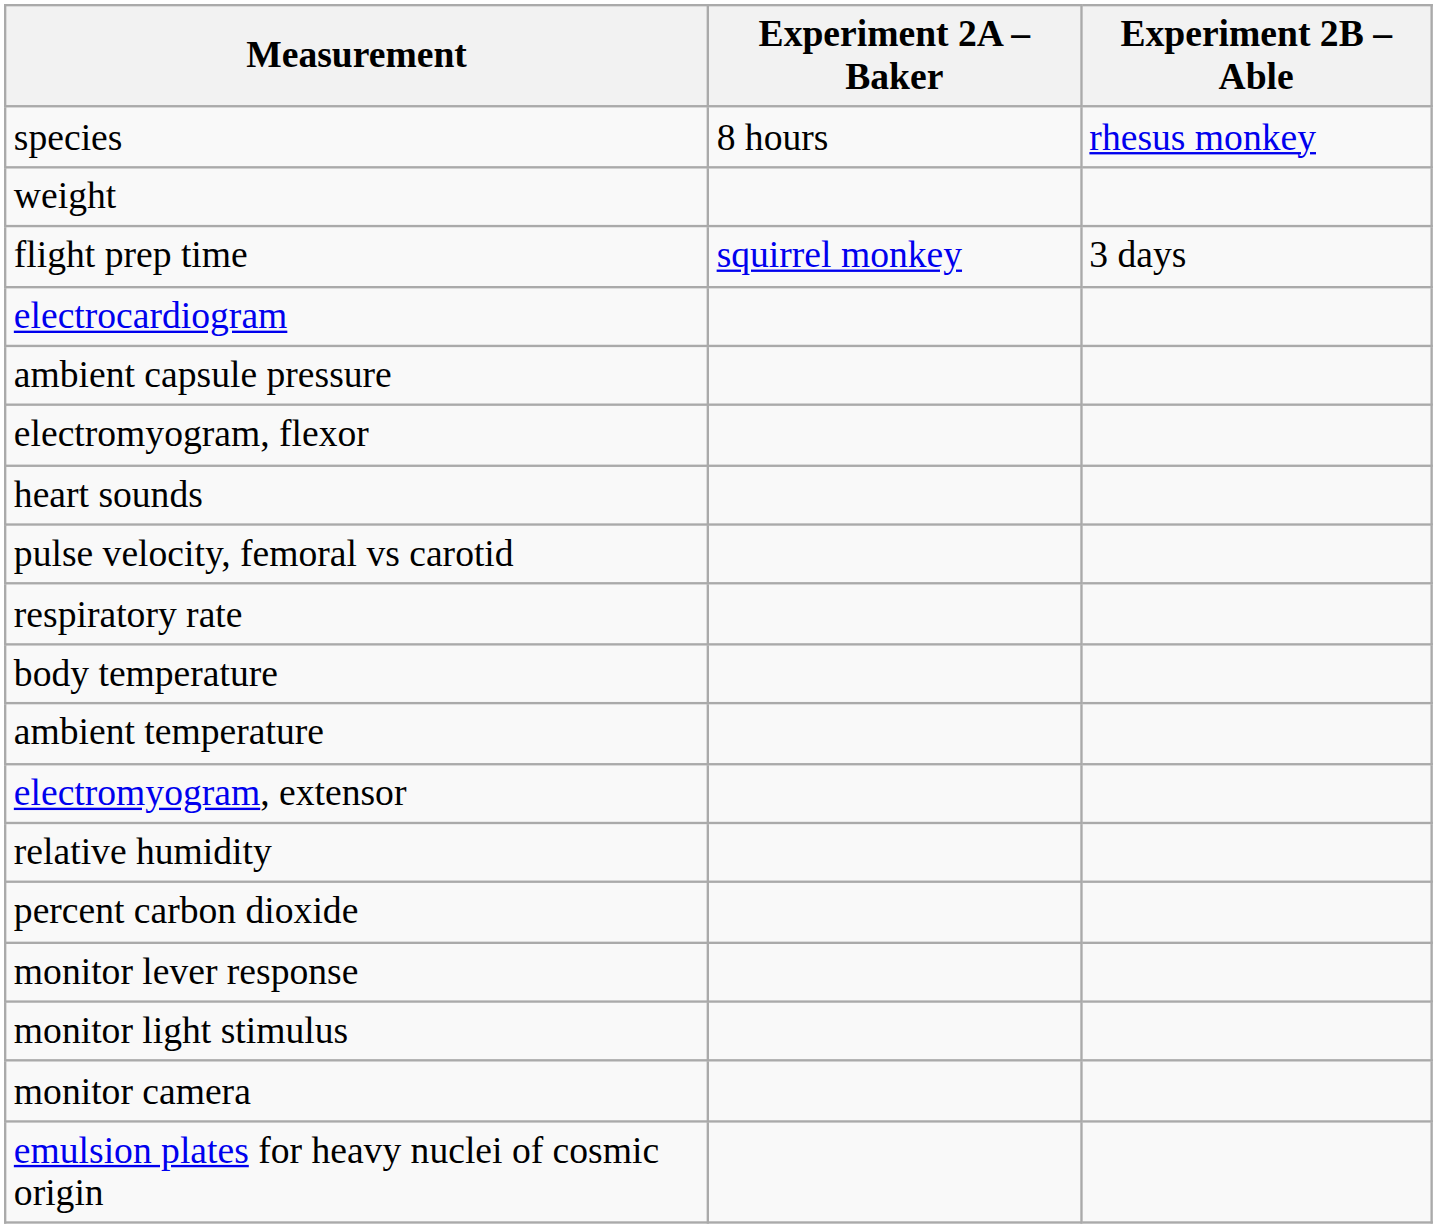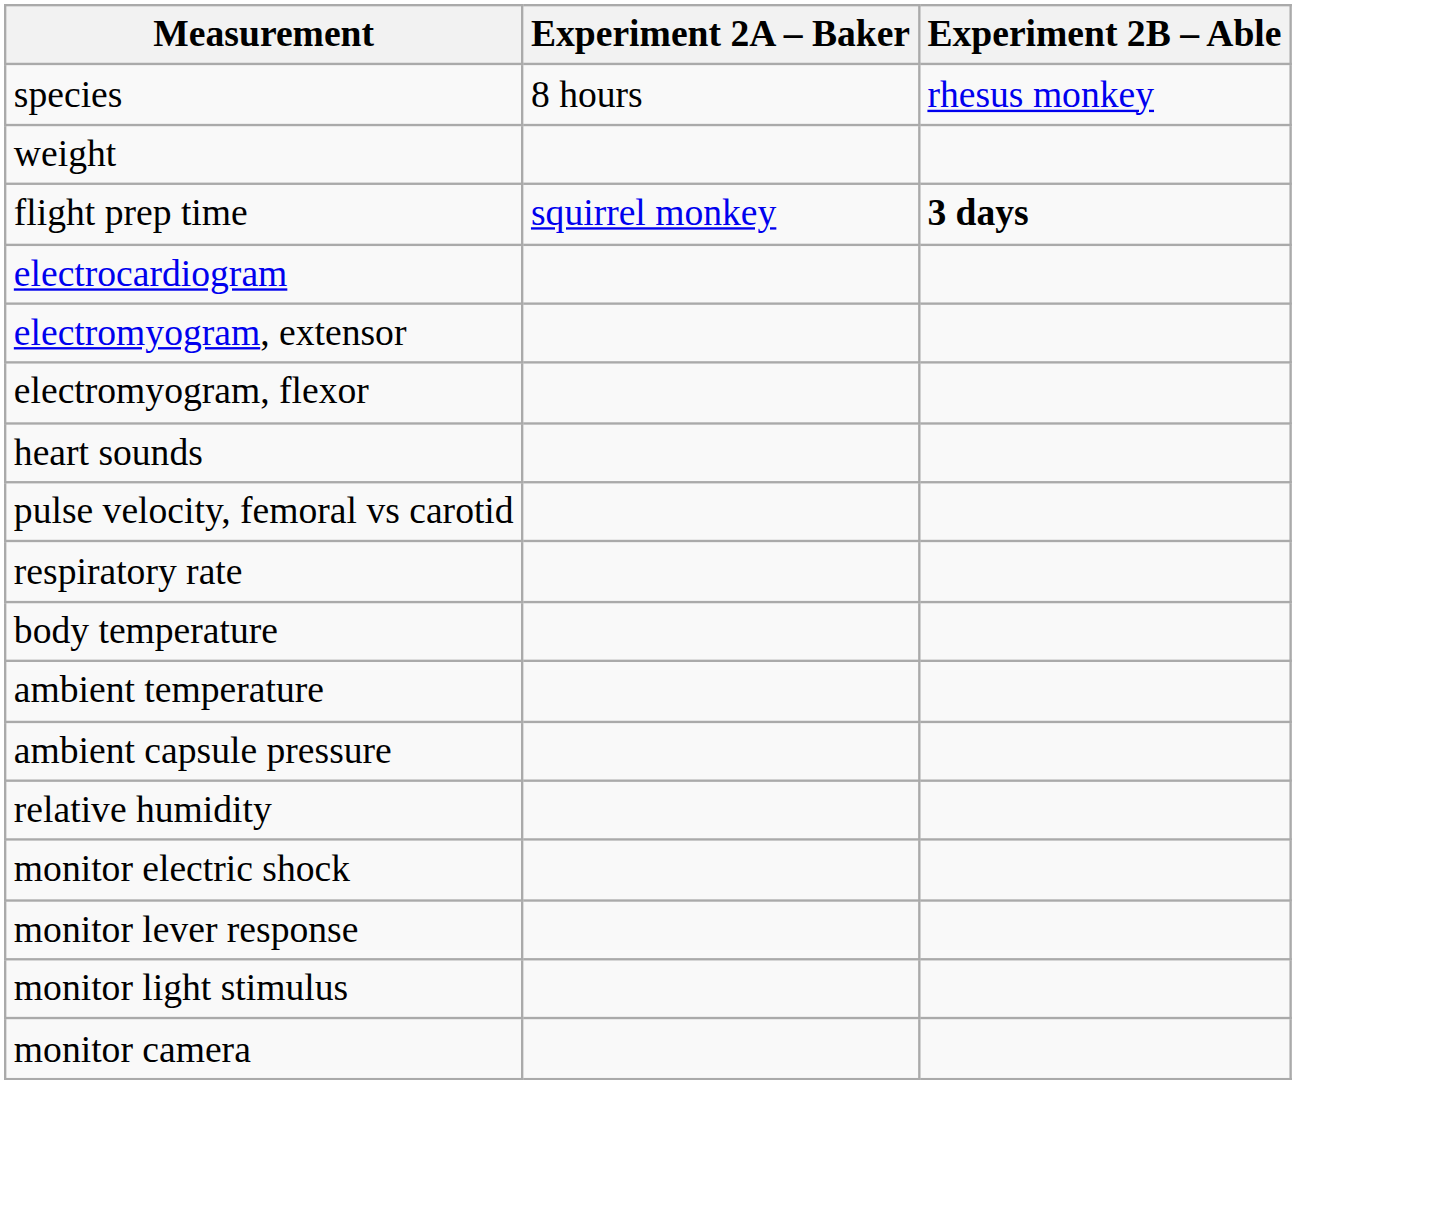 <table class="wikitable collapsible" border="1">
 <tr>
 <th scope="col">Measurement</th>
 <th scope="col">Experiment 2A – Baker</th>
 <th scope="col">Experiment 2B – Able</th>
 </tr>
 <tr>
 <td>species</td>
 <td>8 hours</td>
 <td><a href='#'>rhesus monkey</a></td>
 </tr>
 <tr>
 <td>weight</td>
 <td></td>
 <td></td>
 </tr>
 <tr>
 <td>flight prep time</td>
 <td><a href='#'>squirrel monkey</a></td>
-<td>3 days</td>
+<td><strong>3 days</strong></td>
 </tr>
 <tr>
 <td><a href='#'>electrocardiogram</a></td>
 <td></td>
 <td></td>
 </tr>
 <tr>
-<td>ambient capsule pressure</td>
+<td><a href='#'>electromyogram</a>, extensor</td>
 <td></td>
 <td></td>
 </tr>
 <tr>
 <td>electromyogram, flexor</td>
 <td></td>
 <td></td>
 </tr>
 <tr>
 <td>heart sounds</td>
 <td></td>
 <td></td>
 </tr>
 <tr>
 <td>pulse velocity, femoral vs carotid</td>
 <td></td>
 <td></td>
 </tr>
 <tr>
 <td>respiratory rate</td>
 <td></td>
 <td></td>
 </tr>
 <tr>
 <td>body temperature</td>
 <td></td>
 <td></td>
 </tr>
 <tr>
 <td>ambient temperature</td>
 <td></td>
 <td></td>
 </tr>
 <tr>
-<td><a href='#'>electromyogram</a>, extensor</td>
+<td>ambient capsule pressure</td>
 <td></td>
 <td></td>
 </tr>
 <tr>
 <td>relative humidity</td>
 <td></td>
 <td></td>
 </tr>
 <tr>
-<td>percent carbon dioxide</td>
+<td>monitor electric shock</td>
 <td></td>
 <td></td>
 </tr>
 <tr>
 <td>monitor lever response</td>
 <td></td>
 <td></td>
 </tr>
 <tr>
 <td>monitor light stimulus</td>
 <td></td>
 <td></td>
 </tr>
 <tr>
 <td>monitor camera</td>
 <td></td>
 <td></td>
 </tr>
-<tr>
-<td><a href='#'>emulsion plates</a> for heavy nuclei of cosmic origin</td>
-<td></td>
-<td></td>
-</tr>
 </table>
